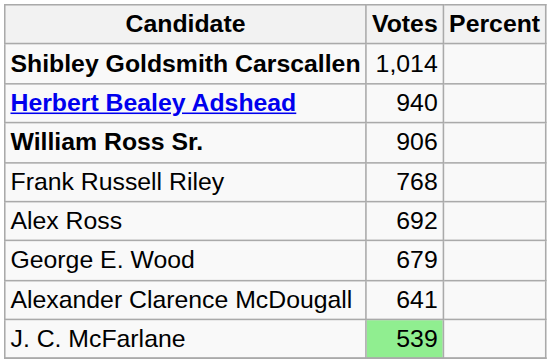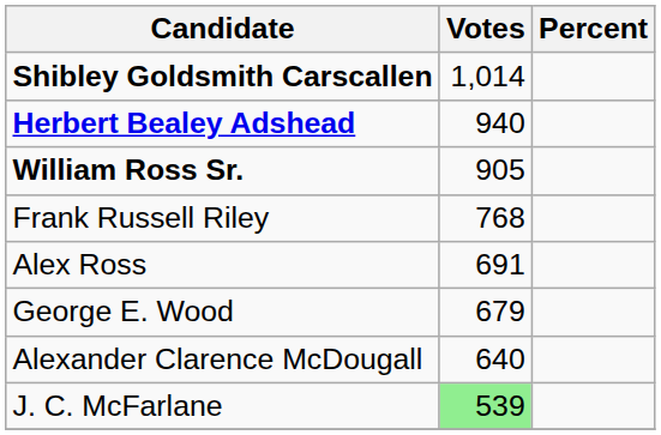 <table class="wikitable">
 <tr>
 <th>Candidate</th>
 <th>Votes</th>
 <th>Percent</th>
 </tr>
 <tr>
 <td style="font-weight:bold;">Shibley Goldsmith Carscallen</td>
 <td style="text-align:right;">1,014</td>
 <td style="text-align:right;"></td>
 </tr>
 <tr>
 <td style="font-weight:bold;"><a href='#'>Herbert Bealey Adshead</a></td>
 <td style="text-align:right;">940</td>
 <td style="text-align:right;"></td>
 </tr>
 <tr>
 <td style="font-weight:bold;">William Ross Sr.</td>
-<td style="text-align:right;">906</td>
+<td style="text-align:right;">905</td>
 <td style="text-align:right;"></td>
 </tr>
 <tr>
 <td>Frank Russell Riley</td>
 <td style="text-align:right;">768</td>
 <td style="text-align:right;"></td>
 </tr>
 <tr>
 <td>Alex Ross</td>
-<td style="text-align:right;">692</td>
+<td style="text-align:right;">691</td>
 <td style="text-align:right;"></td>
 </tr>
 <tr>
 <td>George E. Wood</td>
 <td style="text-align:right;">679</td>
 <td style="text-align:right;"></td>
 </tr>
 <tr>
 <td>Alexander Clarence McDougall</td>
-<td style="text-align:right;">641</td>
+<td style="text-align:right;">640</td>
 <td style="text-align:right;"></td>
 </tr>
 <tr>
 <td>J. C. McFarlane</td>
 <td style="background: lightgreen; text-align:right;">539</td>
 <td style="text-align:right;"></td>
 </tr>
 <tr>
 </tr>
 </table>
